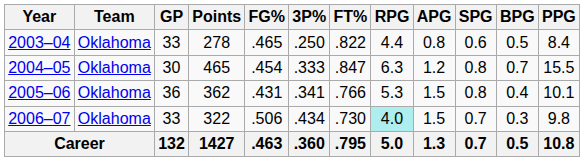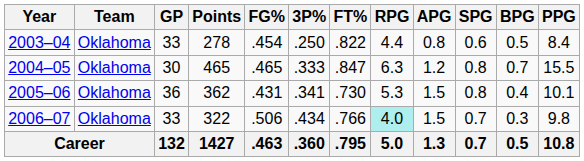 <table class="wikitable"; style="text-align:center";>
 <tr>
 <th>Year</th>
 <th>Team</th>
 <th>GP</th>
 <th>Points</th>
 <th>FG%</th>
 <th>3P%</th>
 <th>FT%</th>
 <th>RPG</th>
 <th>APG</th>
 <th>SPG</th>
 <th>BPG</th>
 <th>PPG</th>
 </tr>
 <tr>
 <td><a href='#'>2003–04</a></td>
 <td><a href='#'>Oklahoma</a></td>
 <td>33</td>
 <td>278</td>
-<td>.465</td>
+<td>.454</td>
 <td>.250</td>
 <td>.822</td>
 <td>4.4</td>
 <td>0.8</td>
 <td>0.6</td>
 <td>0.5</td>
 <td>8.4</td>
 </tr>
 <tr>
 <td><a href='#'>2004–05</a></td>
 <td><a href='#'>Oklahoma</a></td>
 <td>30</td>
 <td>465</td>
-<td>.454</td>
+<td>.465</td>
 <td>.333</td>
 <td>.847</td>
 <td>6.3</td>
 <td>1.2</td>
 <td>0.8</td>
 <td>0.7</td>
 <td>15.5</td>
 </tr>
 <tr>
 <td><a href='#'>2005–06</a></td>
 <td><a href='#'>Oklahoma</a></td>
 <td>36</td>
 <td>362</td>
 <td>.431</td>
 <td>.341</td>
-<td>.766</td>
+<td>.730</td>
 <td>5.3</td>
 <td>1.5</td>
 <td>0.8</td>
 <td>0.4</td>
 <td>10.1</td>
 </tr>
 <tr>
 <td><a href='#'>2006–07</a></td>
 <td><a href='#'>Oklahoma</a></td>
 <td>33</td>
 <td>322</td>
 <td>.506</td>
 <td>.434</td>
-<td>.730</td>
+<td>.766</td>
 <td style="background: paleturquoise;">4.0</td>
 <td>1.5</td>
 <td>0.7</td>
 <td>0.3</td>
 <td>9.8</td>
 </tr>
 <tr>
 <th colspan=2; align=center>Career</th>
 <th>132</th>
 <th>1427</th>
 <th>.463</th>
 <th>.360</th>
 <th>.795</th>
 <th>5.0</th>
 <th>1.3</th>
 <th>0.7</th>
 <th>0.5</th>
 <th>10.8</th>
 </tr>
 </table>
